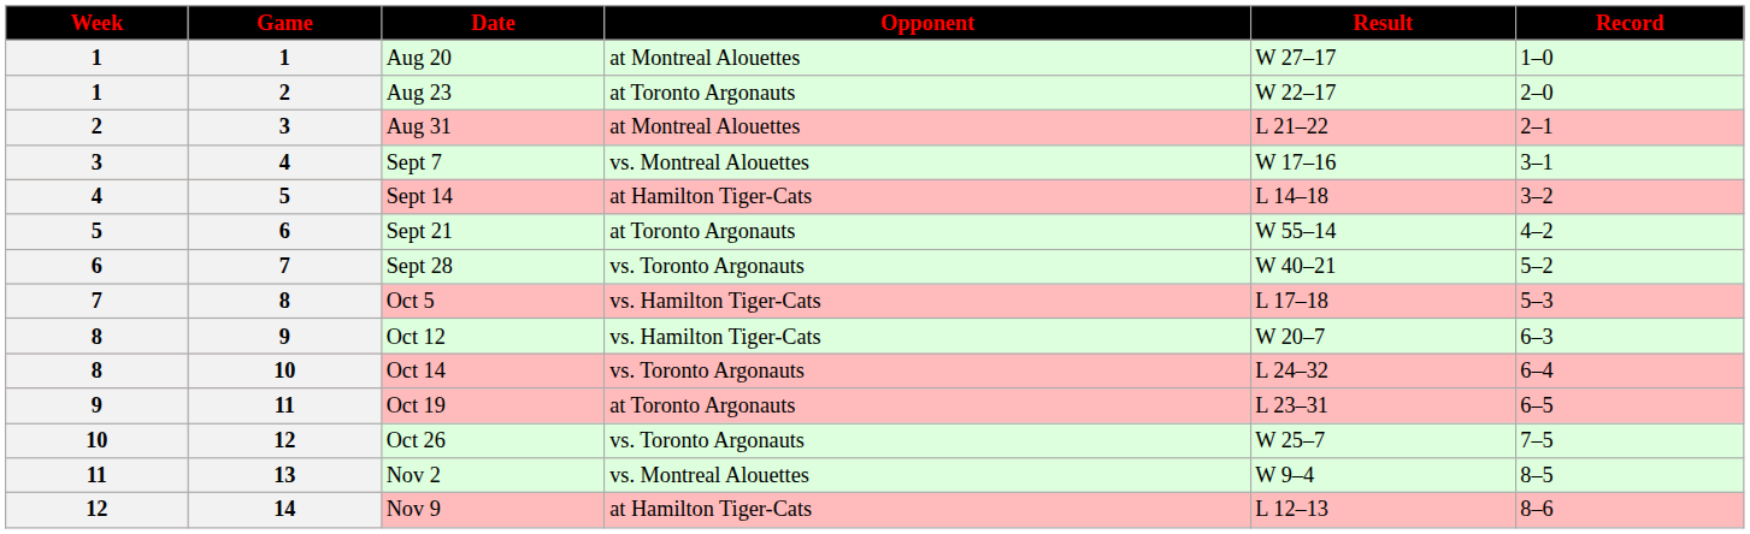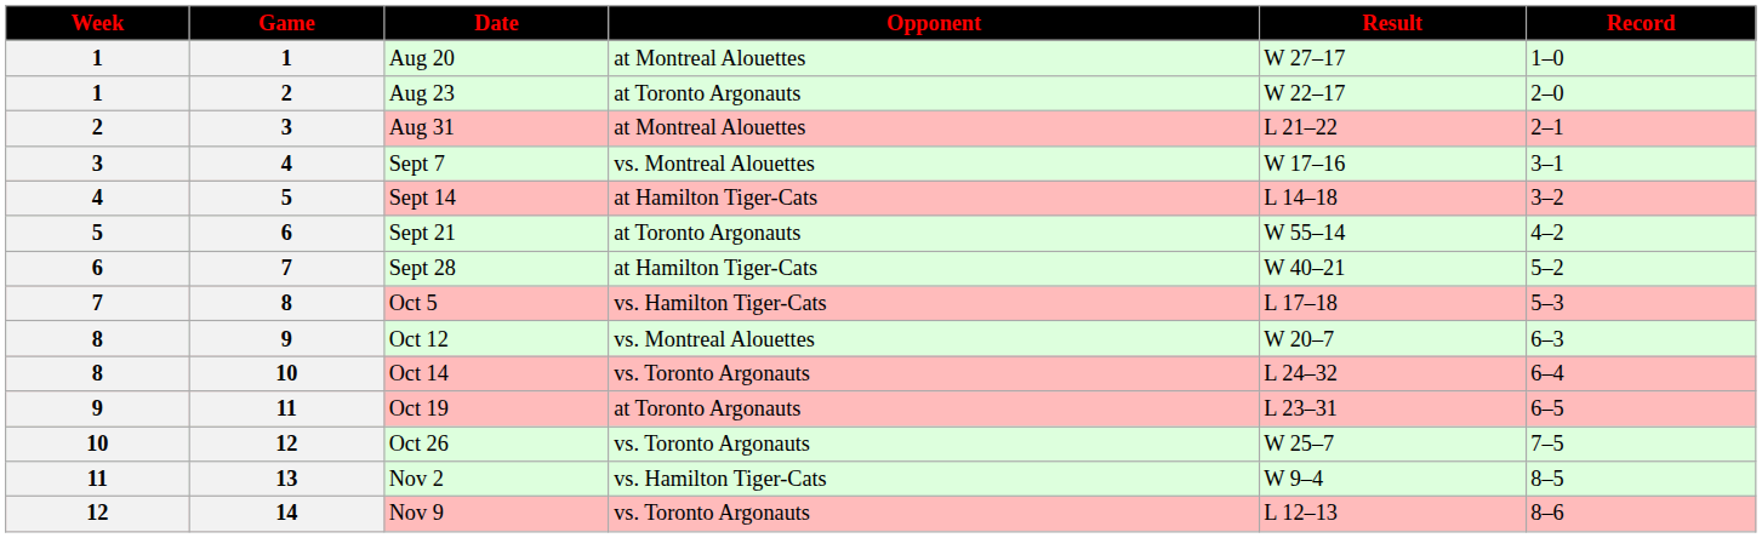 <table class="wikitable" width="80%">
 <tr align="center"  style="background:black;color:red;">
 <td><strong>Week</strong></td>
 <td><strong>Game</strong></td>
 <td><strong>Date</strong></td>
 <td><strong>Opponent</strong></td>
 <td><strong>Result</strong></td>
 <td><strong>Record</strong></td>
 </tr>
 <tr style="background:#ddffdd">
 <th>1</th>
 <th>1</th>
 <td>Aug 20</td>
 <td>at Montreal Alouettes</td>
 <td>W 27–17</td>
 <td>1–0</td>
 </tr>
 <tr style="background:#ddffdd">
 <th>1</th>
 <th>2</th>
 <td>Aug 23</td>
 <td>at Toronto Argonauts</td>
 <td>W 22–17</td>
 <td>2–0</td>
 </tr>
 <tr style="background:#ffbbbb">
 <th>2</th>
 <th>3</th>
 <td>Aug 31</td>
 <td>at Montreal Alouettes</td>
 <td>L 21–22</td>
 <td>2–1</td>
 </tr>
 <tr style="background:#ddffdd">
 <th>3</th>
 <th>4</th>
 <td>Sept 7</td>
 <td>vs. Montreal Alouettes</td>
 <td>W 17–16</td>
 <td>3–1</td>
 </tr>
 <tr style="background:#ffbbbb">
 <th>4</th>
 <th>5</th>
 <td>Sept 14</td>
 <td>at Hamilton Tiger-Cats</td>
 <td>L 14–18</td>
 <td>3–2</td>
 </tr>
 <tr style="background:#ddffdd">
 <th>5</th>
 <th>6</th>
 <td>Sept 21</td>
 <td>at Toronto Argonauts</td>
 <td>W 55–14</td>
 <td>4–2</td>
 </tr>
 <tr style="background:#ddffdd">
 <th>6</th>
 <th>7</th>
 <td>Sept 28</td>
-<td>vs. Toronto Argonauts</td>
+<td>at Hamilton Tiger-Cats</td>
 <td>W 40–21</td>
 <td>5–2</td>
 </tr>
 <tr style="background:#ffbbbb">
 <th>7</th>
 <th>8</th>
 <td>Oct 5</td>
 <td>vs. Hamilton Tiger-Cats</td>
 <td>L 17–18</td>
 <td>5–3</td>
 </tr>
 <tr style="background:#ddffdd">
 <th>8</th>
 <th>9</th>
 <td>Oct 12</td>
-<td>vs. Hamilton Tiger-Cats</td>
+<td>vs. Montreal Alouettes</td>
 <td>W 20–7</td>
 <td>6–3</td>
 </tr>
 <tr style="background:#ffbbbb">
 <th>8</th>
 <th>10</th>
 <td>Oct 14</td>
 <td>vs. Toronto Argonauts</td>
 <td>L 24–32</td>
 <td>6–4</td>
 </tr>
 <tr style="background:#ffbbbb">
 <th>9</th>
 <th>11</th>
 <td>Oct 19</td>
 <td>at Toronto Argonauts</td>
 <td>L 23–31</td>
 <td>6–5</td>
 </tr>
 <tr style="background:#ddffdd">
 <th>10</th>
 <th>12</th>
 <td>Oct 26</td>
 <td>vs. Toronto Argonauts</td>
 <td>W 25–7</td>
 <td>7–5</td>
 </tr>
 <tr style="background:#ddffdd">
 <th>11</th>
 <th>13</th>
 <td>Nov 2</td>
-<td>vs. Montreal Alouettes</td>
+<td>vs. Hamilton Tiger-Cats</td>
 <td>W 9–4</td>
 <td>8–5</td>
 </tr>
 <tr style="background:#ffbbbb">
 <th>12</th>
 <th>14</th>
 <td>Nov 9</td>
-<td>at Hamilton Tiger-Cats</td>
+<td>vs. Toronto Argonauts</td>
 <td>L 12–13</td>
 <td>8–6</td>
 </tr>
 </table>
